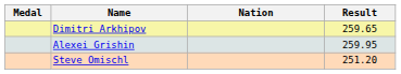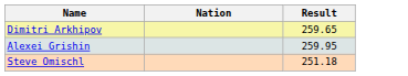 <table class=wikitable style="border:1px solid #AAAAAA;font-size:90%">
 <tr bgcolor="#E4E4E4">
-<th width=50>Medal</th>
 <th width=160>Name</th>
 <th width=160>Nation</th>
 <th width=80>Result</th>
 </tr>
 <tr bgcolor="#F7F6A8">
-<td align="center"></td>
 <td><a href='#'>Dimitri Arkhipov</a></td>
 <td></td>
 <td align="center">259.65</td>
 </tr>
 <tr bgcolor="#DCE5E5">
-<td align="center"></td>
 <td><a href='#'>Alexei Grishin</a></td>
 <td></td>
 <td align="center">259.95</td>
 </tr>
 <tr bgcolor="#FFDAB9">
-<td align="center"></td>
 <td><a href='#'>Steve Omischl</a></td>
 <td></td>
-<td align="center">251.20</td>
+<td align="center">251.18</td>
 </tr>
 </table>
